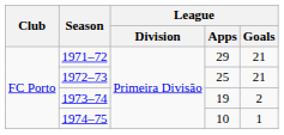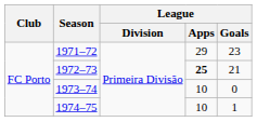 <table class="wikitable" style="text-align: center">
 <tr>
 <th rowspan="2">Club</th>
 <th rowspan="2">Season</th>
 <th colspan="3">League</th>
 </tr>
 <tr>
 <th>Division</th>
 <th>Apps</th>
 <th>Goals</th>
 </tr>
 <tr>
 <td rowspan="5"><a href='#'>FC Porto</a></td>
 <td><a href='#'>1971–72</a></td>
 <td rowspan="4"><a href='#'>Primeira Divisão</a></td>
 <td>29</td>
-<td>21</td>
+<td>23</td>
 </tr>
 <tr>
 <td><a href='#'>1972–73</a></td>
-<td>25</td>
+<td><strong>25</strong></td>
 <td>21</td>
 </tr>
 <tr>
 <td><a href='#'>1973–74</a></td>
-<td>19</td>
-<td>2</td>
+<td>10</td>
+<td>0</td>
 </tr>
 <tr>
 <td><a href='#'>1974–75</a></td>
 <td>10</td>
 <td>1</td>
 </tr>
 </table>
